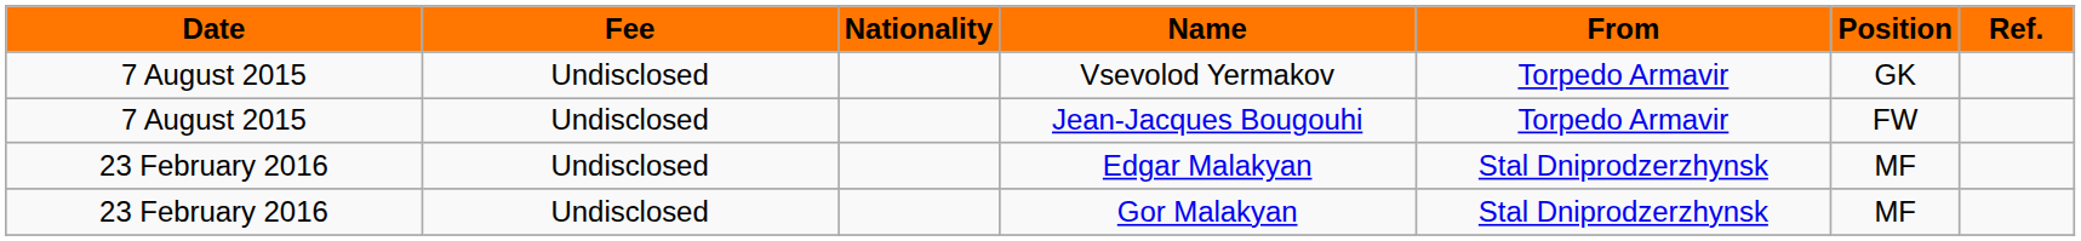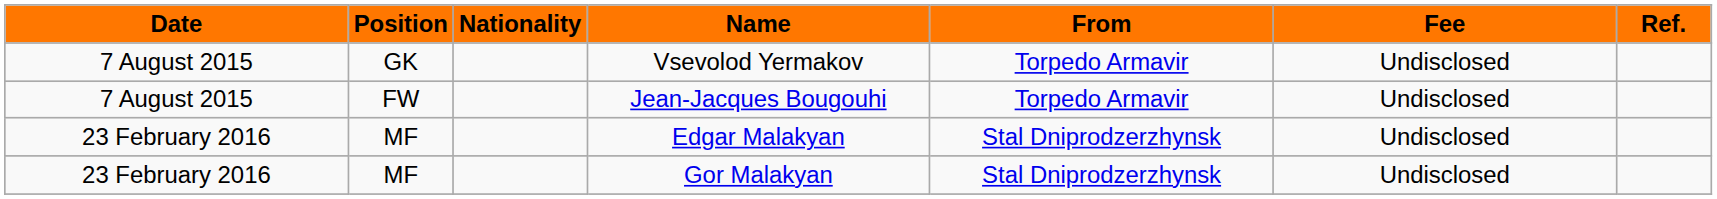 <table class="wikitable"  style="text-align:center; font-size:90%; ">
 <tr>
 <th style="background:#FF7700; color:#000000; width:200px;">Date</th>
-<th style="background:#FF7700; color:#000000; width:200px;">Fee</th>
+<th style="background:#FF7700; color:#000000; width:50px;">Position</th>
 <th style="background:#FF7700; color:#000000; width:50px;">Nationality</th>
 <th style="background:#FF7700; color:#000000; width:200px;">Name</th>
 <th style="background:#FF7700; color:#000000; width:200px;">From</th>
-<th style="background:#FF7700; color:#000000; width:50px;">Position</th>
+<th style="background:#FF7700; color:#000000; width:200px;">Fee</th>
 <th style="background:#FF7700; color:#000000; width:50px;">Ref.</th>
 </tr>
 <tr>
 <td>7 August 2015</td>
-<td>Undisclosed</td>
+<td>GK</td>
 <td></td>
 <td>Vsevolod Yermakov</td>
 <td><a href='#'>Torpedo Armavir</a></td>
-<td>GK</td>
+<td>Undisclosed</td>
 <td></td>
 </tr>
 <tr>
 <td>7 August 2015</td>
-<td>Undisclosed</td>
+<td>FW</td>
 <td></td>
 <td><a href='#'>Jean-Jacques Bougouhi</a></td>
 <td><a href='#'>Torpedo Armavir</a></td>
-<td>FW</td>
+<td>Undisclosed</td>
 <td></td>
 </tr>
 <tr>
 <td>23 February 2016</td>
-<td>Undisclosed</td>
+<td>MF</td>
 <td></td>
 <td><a href='#'>Edgar Malakyan</a></td>
 <td><a href='#'>Stal Dniprodzerzhynsk</a></td>
-<td>MF</td>
+<td>Undisclosed</td>
 <td></td>
 </tr>
 <tr>
 <td>23 February 2016</td>
-<td>Undisclosed</td>
+<td>MF</td>
 <td></td>
 <td><a href='#'>Gor Malakyan</a></td>
 <td><a href='#'>Stal Dniprodzerzhynsk</a></td>
-<td>MF</td>
+<td>Undisclosed</td>
 <td></td>
 </tr>
 </table>
